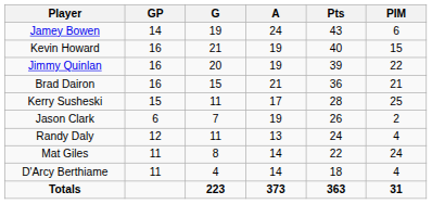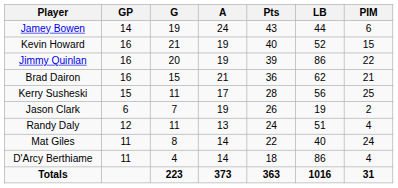 <table class="wikitable sortable">
 <tr align=center>
 <th width="20%">Player</th>
 <th width="10%">GP</th>
 <th width="10%">G</th>
 <th width="10%">A</th>
 <th width="10%">Pts</th>
+<th width="10%">LB</th>
 <th width="10%">PIM</th>
 </tr>
 <tr align=center>
 <td><a href='#'>Jamey Bowen</a></td>
 <td>14</td>
 <td>19</td>
 <td>24</td>
 <td>43</td>
+<td>44</td>
 <td>6</td>
 </tr>
 <tr align=center>
 <td>Kevin Howard</td>
 <td>16</td>
 <td>21</td>
 <td>19</td>
 <td>40</td>
+<td>52</td>
 <td>15</td>
 </tr>
 <tr align=center>
 <td><a href='#'>Jimmy Quinlan</a></td>
 <td>16</td>
 <td>20</td>
 <td>19</td>
 <td>39</td>
+<td>86</td>
 <td>22</td>
 </tr>
 <tr align=center>
 <td>Brad Dairon</td>
 <td>16</td>
 <td>15</td>
 <td>21</td>
 <td>36</td>
+<td>62</td>
 <td>21</td>
 </tr>
 <tr align=center>
 <td>Kerry Susheski</td>
 <td>15</td>
 <td>11</td>
 <td>17</td>
 <td>28</td>
+<td>56</td>
 <td>25</td>
 </tr>
 <tr align=center>
 <td>Jason Clark</td>
 <td>6</td>
 <td>7</td>
 <td>19</td>
 <td>26</td>
+<td>19</td>
 <td>2</td>
 </tr>
 <tr align=center>
 <td>Randy Daly</td>
 <td>12</td>
 <td>11</td>
 <td>13</td>
 <td>24</td>
+<td>51</td>
 <td>4</td>
 </tr>
 <tr align=center>
 <td>Mat Giles</td>
 <td>11</td>
 <td>8</td>
 <td>14</td>
 <td>22</td>
+<td>40</td>
 <td>24</td>
 </tr>
 <tr align=center>
 <td>D'Arcy Berthiame</td>
 <td>11</td>
 <td>4</td>
 <td>14</td>
 <td>18</td>
+<td>86</td>
 <td>4</td>
 </tr>
 <tr align=center>
 <td><strong>Totals</strong></td>
 <td></td>
 <td><strong>223</strong></td>
 <td><strong>373</strong></td>
 <td><strong>363</strong></td>
+<td><strong>1016</strong></td>
 <td><strong>31</strong></td>
 </tr>
 </table>
